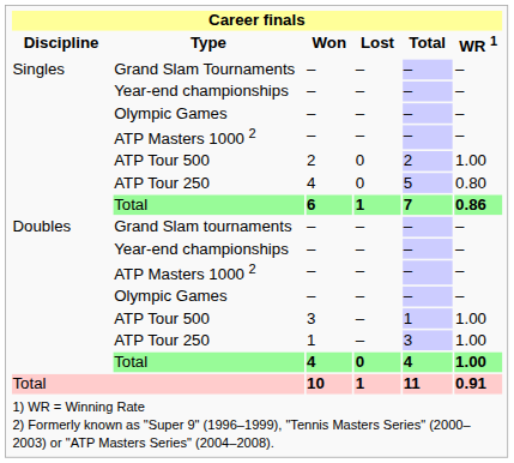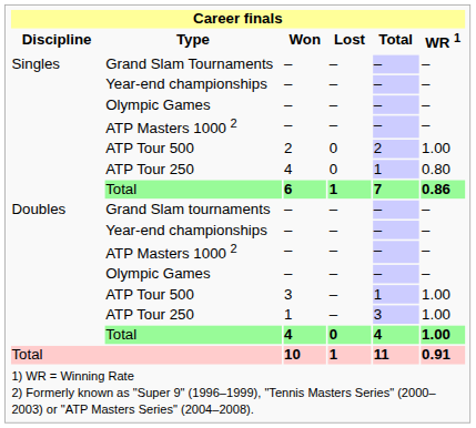 <table class="infobox vcard vevent" width="40%">
 <tr bgcolor=FFFF99>
 <th colspan=6>Career finals</th>
 </tr>
 <tr>
 <th>Discipline</th>
 <th>Type</th>
 <th>Won</th>
 <th>Lost</th>
 <th>Total</th>
 <th>WR <sup>1</sup></th>
 </tr>
 <tr>
 <td rowspan=7>Singles</td>
 <td>Grand Slam Tournaments</td>
 <td>–</td>
 <td>–</td>
 <td style="background:#ccf; ">–</td>
 <td>–</td>
 </tr>
 <tr>
 <td>Year-end championships</td>
 <td>–</td>
 <td>–</td>
 <td style="background:#ccf; ">–</td>
 <td>–</td>
 </tr>
 <tr>
 <td>Olympic Games</td>
 <td>–</td>
 <td>–</td>
 <td style="background:#ccf; ">–</td>
 <td>–</td>
 </tr>
 <tr>
 <td>ATP Masters 1000 <sup>2</sup></td>
 <td>–</td>
 <td>–</td>
 <td style="background:#ccf; ">–</td>
 <td>–</td>
 </tr>
 <tr>
 <td>ATP Tour 500</td>
 <td>2</td>
 <td>0</td>
 <td style="background:#ccf; ">2</td>
 <td>1.00</td>
 </tr>
 <tr>
 <td>ATP Tour 250</td>
 <td>4</td>
 <td>0</td>
-<td style="background:#ccf; ">5</td>
+<td style="background:#ccf; ">1</td>
 <td>0.80</td>
 </tr>
 <tr bgcolor=98fb98>
 <td>Total</td>
 <td><strong>6</strong></td>
 <td><strong>1</strong></td>
 <td><strong>7</strong></td>
 <td><strong>0.86</strong></td>
 </tr>
 <tr>
 <td rowspan=7>Doubles</td>
 <td>Grand Slam tournaments</td>
 <td>–</td>
 <td>–</td>
 <td style="background:#ccf;">–</td>
 <td>–</td>
 </tr>
 <tr>
 <td>Year-end championships</td>
 <td>–</td>
 <td>–</td>
 <td style="background:#ccf;">–</td>
 <td>–</td>
 </tr>
 <tr>
 <td>ATP Masters 1000 <sup>2</sup></td>
 <td>–</td>
 <td>–</td>
 <td style="background:#ccf;  ">–</td>
 <td>–</td>
 </tr>
 <tr>
 <td>Olympic Games</td>
 <td>–</td>
 <td>–</td>
 <td style="background:#ccf;  ">–</td>
 <td>–</td>
 </tr>
 <tr>
 <td>ATP Tour 500</td>
 <td>3</td>
 <td>–</td>
 <td style="background:#ccf; ">1</td>
 <td>1.00</td>
 </tr>
 <tr>
 <td>ATP Tour 250</td>
 <td>1</td>
 <td>–</td>
 <td style="background:#ccf; ">3</td>
 <td>1.00</td>
 </tr>
 <tr bgcolor=98fb98>
 <td>Total</td>
 <td><strong>4</strong></td>
 <td><strong>0</strong></td>
 <td><strong>4</strong></td>
 <td><strong>1.00</strong></td>
 </tr>
 <tr bgcolor=FFCCCC>
 <td colspan=2>Total</td>
 <td><strong>10</strong></td>
 <td><strong>1</strong></td>
 <td><strong>11</strong></td>
 <td><strong>0.91</strong></td>
 </tr>
 <tr>
 <td colspan=6><small>1) WR = Winning Rate <br>2) Formerly known as "Super 9" (1996–1999), "Tennis Masters Series" (2000–2003) or "ATP Masters Series" (2004–2008).</small></td>
 </tr>
 </table>
